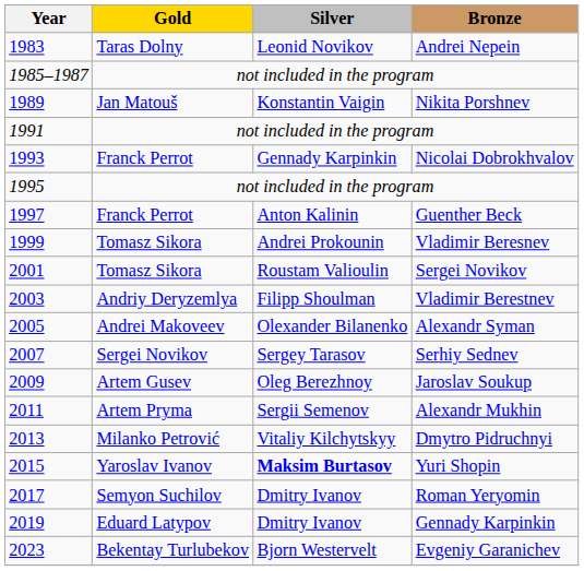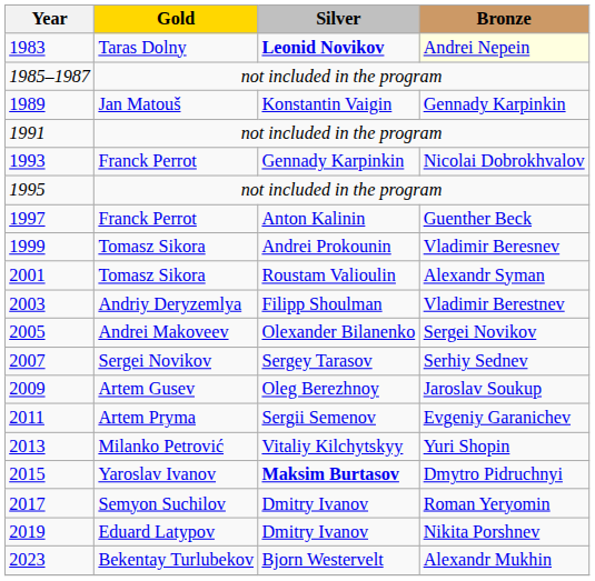 <table class="wikitable">
 <tr>
 <th>Year</th>
 <td align=center bgcolor=gold><strong>Gold</strong></td>
 <td align=center bgcolor=silver><strong>Silver</strong></td>
 <td align=center bgcolor=cc9966><strong>Bronze</strong></td>
 </tr>
 <tr>
 <td><a href='#'>1983</a></td>
 <td> <a href='#'>Taras Dolny</a></td>
-<td> <a href='#'>Leonid Novikov</a></td>
-<td> <a href='#'>Andrei Nepein</a></td>
+<td><strong> <a href='#'>Leonid Novikov</a></strong></td>
+<td style="background: lightyellow;"> <a href='#'>Andrei Nepein</a></td>
 </tr>
 <tr>
 <td><em>1985–1987</em></td>
 <td colspan=3 align=center><em>not included in the program</em></td>
 </tr>
 <tr>
 <td><a href='#'>1989</a></td>
 <td> <a href='#'>Jan Matouš</a></td>
 <td> <a href='#'>Konstantin Vaigin</a></td>
-<td> <a href='#'>Nikita Porshnev</a></td>
+<td> <a href='#'>Gennady Karpinkin</a></td>
 </tr>
 <tr>
 <td><em>1991</em></td>
 <td colspan=3 align=center><em>not included in the program</em></td>
 </tr>
 <tr>
 <td><a href='#'>1993</a></td>
 <td> <a href='#'>Franck Perrot</a></td>
 <td> <a href='#'>Gennady Karpinkin</a></td>
 <td> <a href='#'>Nicolai Dobrokhvalov</a></td>
 </tr>
 <tr>
 <td><em>1995</em></td>
 <td colspan=3 align=center><em>not included in the program</em></td>
 </tr>
 <tr>
 <td><a href='#'>1997</a></td>
 <td> <a href='#'>Franck Perrot</a></td>
 <td> <a href='#'>Anton Kalinin</a></td>
 <td> <a href='#'>Guenther Beck</a></td>
 </tr>
 <tr>
 <td><a href='#'>1999</a></td>
 <td> <a href='#'>Tomasz Sikora</a></td>
 <td> <a href='#'>Andrei Prokounin</a></td>
 <td> <a href='#'>Vladimir Beresnev</a></td>
 </tr>
 <tr>
 <td><a href='#'>2001</a></td>
 <td> <a href='#'>Tomasz Sikora</a></td>
 <td> <a href='#'>Roustam Valioulin</a></td>
-<td> <a href='#'>Sergei Novikov</a></td>
+<td> <a href='#'>Alexandr Syman</a></td>
 </tr>
 <tr>
 <td><a href='#'>2003</a></td>
 <td> <a href='#'>Andriy Deryzemlya</a></td>
 <td> <a href='#'>Filipp Shoulman</a></td>
 <td> <a href='#'>Vladimir Berestnev</a></td>
 </tr>
 <tr>
 <td><a href='#'>2005</a></td>
 <td> <a href='#'>Andrei Makoveev</a></td>
 <td> <a href='#'>Olexander Bilanenko</a></td>
-<td> <a href='#'>Alexandr Syman</a></td>
+<td> <a href='#'>Sergei Novikov</a></td>
 </tr>
 <tr>
 <td><a href='#'>2007</a></td>
 <td> <a href='#'>Sergei Novikov</a></td>
 <td> <a href='#'>Sergey Tarasov</a></td>
 <td> <a href='#'>Serhiy Sednev</a></td>
 </tr>
 <tr>
 <td><a href='#'>2009</a></td>
 <td> <a href='#'>Artem Gusev</a></td>
 <td> <a href='#'>Oleg Berezhnoy</a></td>
 <td> <a href='#'>Jaroslav Soukup</a></td>
 </tr>
 <tr>
 <td><a href='#'>2011</a></td>
 <td> <a href='#'>Artem Pryma</a></td>
 <td> <a href='#'>Sergii Semenov</a></td>
-<td> <a href='#'>Alexandr Mukhin</a></td>
+<td> <a href='#'>Evgeniy Garanichev</a></td>
 </tr>
 <tr>
 <td><a href='#'>2013</a></td>
 <td> <a href='#'>Milanko Petrović</a></td>
 <td> <a href='#'>Vitaliy Kilchytskyy</a></td>
-<td> <a href='#'>Dmytro Pidruchnyi</a></td>
+<td> <a href='#'>Yuri Shopin</a></td>
 </tr>
 <tr>
 <td><a href='#'>2015</a></td>
 <td> <a href='#'>Yaroslav Ivanov</a></td>
 <td><strong> <a href='#'>Maksim Burtasov</a></strong></td>
-<td> <a href='#'>Yuri Shopin</a></td>
+<td> <a href='#'>Dmytro Pidruchnyi</a></td>
 </tr>
 <tr>
 <td><a href='#'>2017</a></td>
 <td> <a href='#'>Semyon Suchilov</a></td>
 <td> <a href='#'>Dmitry Ivanov</a></td>
 <td> <a href='#'>Roman Yeryomin</a></td>
 </tr>
 <tr>
 <td><a href='#'>2019</a></td>
 <td> <a href='#'>Eduard Latypov</a></td>
 <td> <a href='#'>Dmitry Ivanov</a></td>
-<td> <a href='#'>Gennady Karpinkin</a></td>
+<td> <a href='#'>Nikita Porshnev</a></td>
 </tr>
 <tr>
 <td><a href='#'>2023</a></td>
 <td> <a href='#'>Bekentay Turlubekov</a></td>
 <td> <a href='#'>Bjorn Westervelt</a></td>
-<td> <a href='#'>Evgeniy Garanichev</a></td>
+<td> <a href='#'>Alexandr Mukhin</a></td>
 </tr>
 <tr>
 </tr>
 </table>
